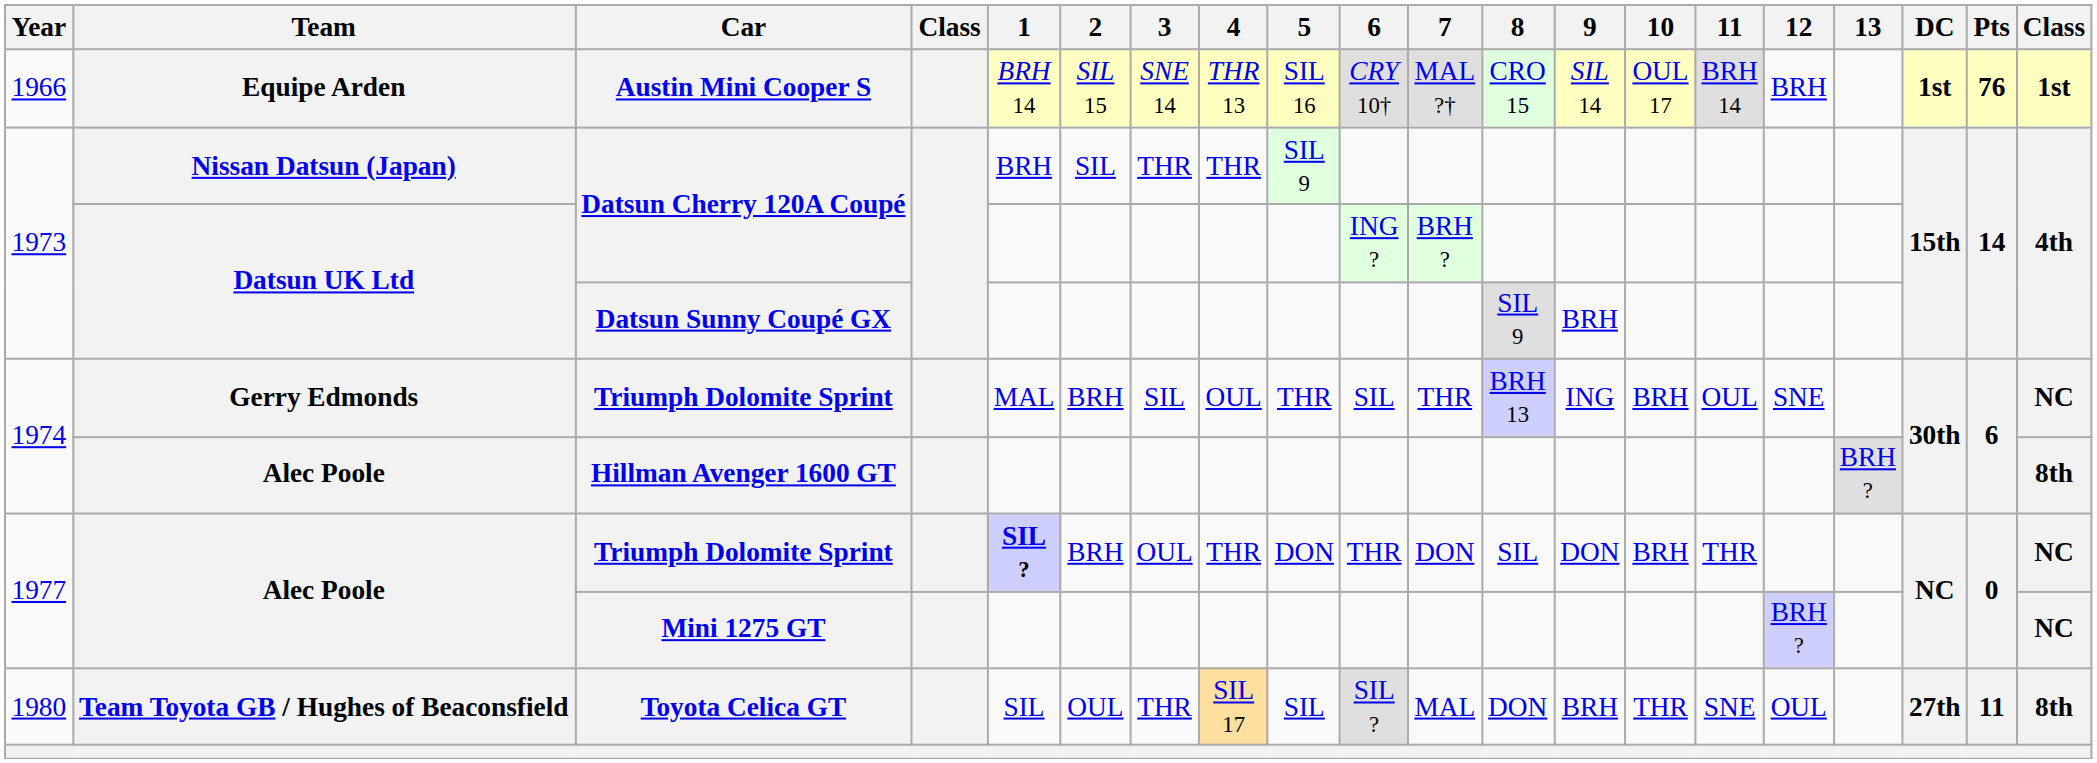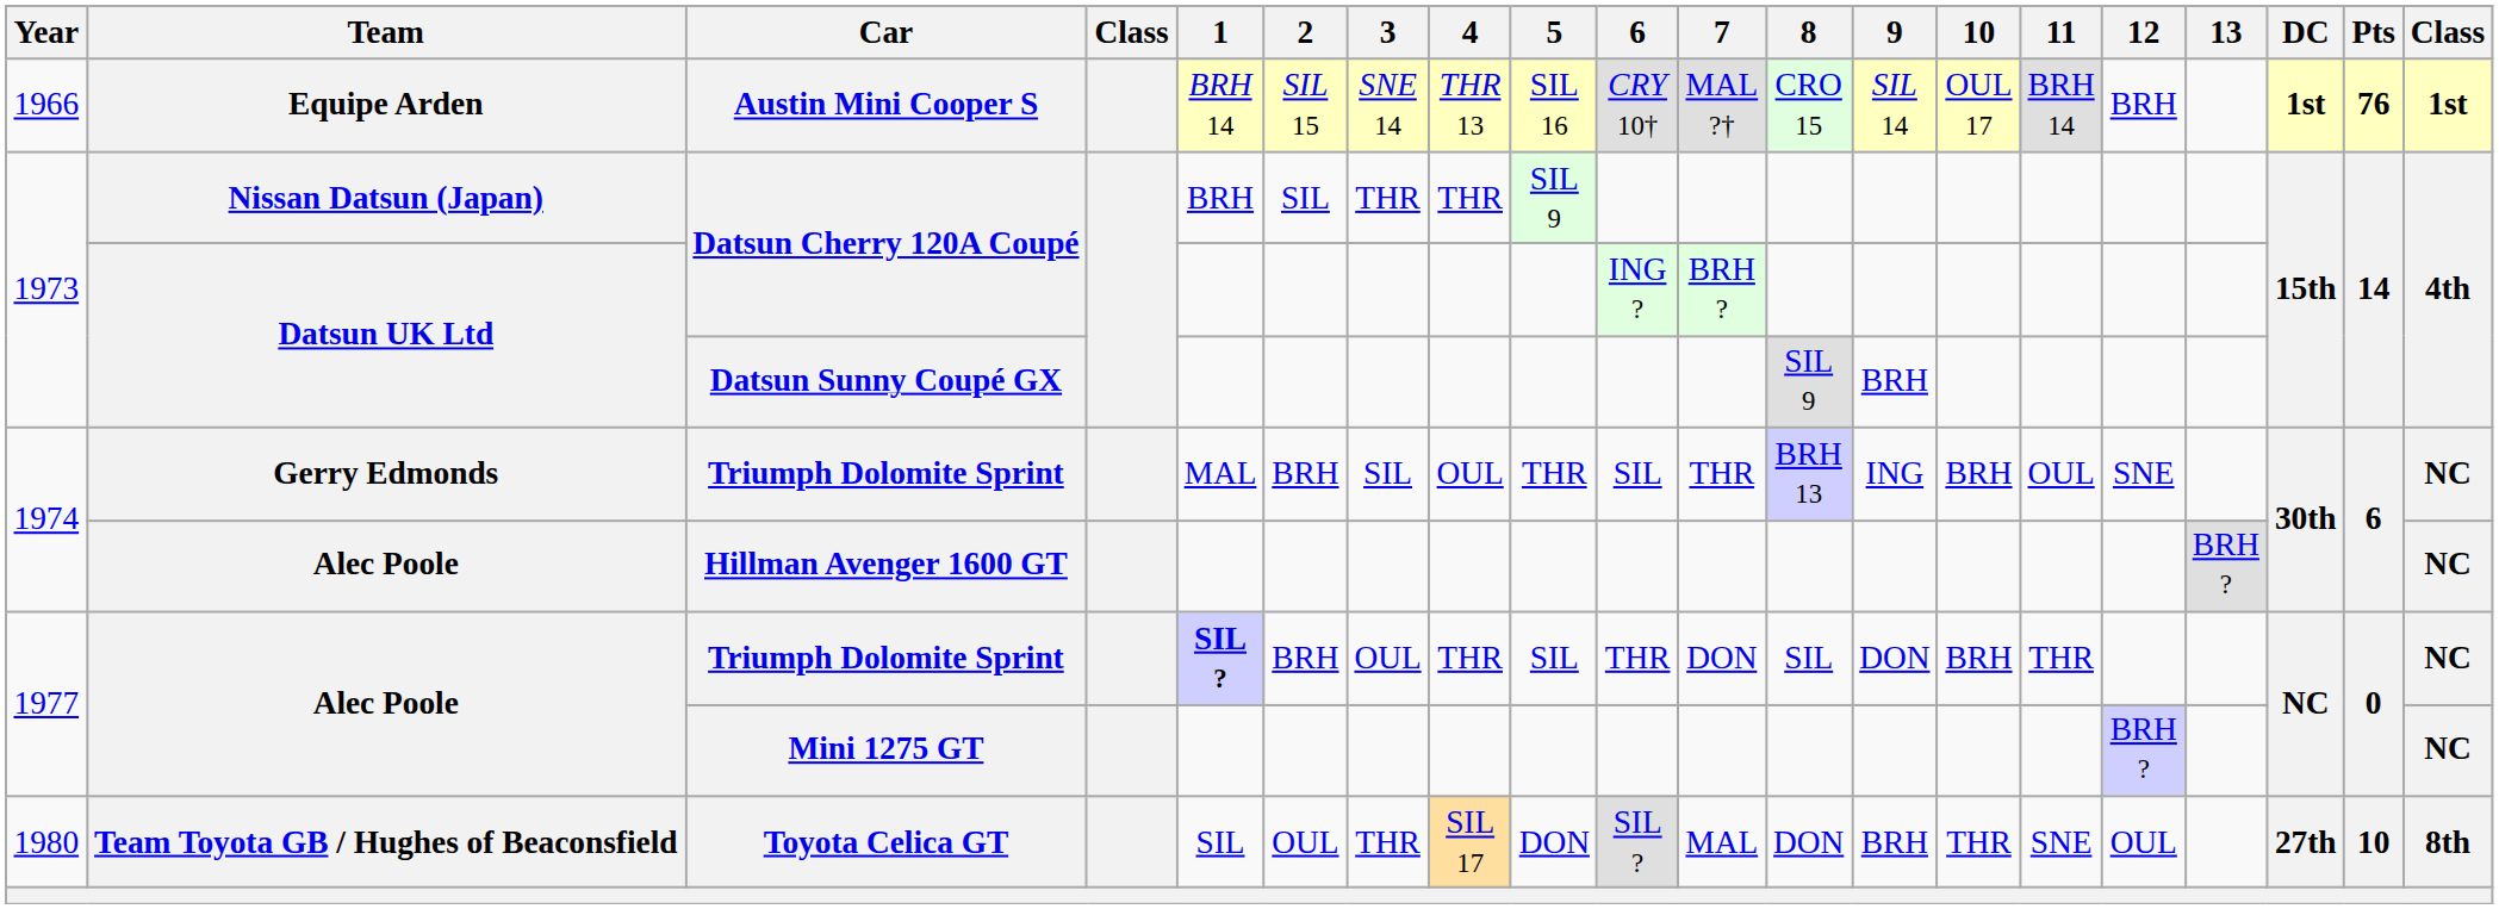 <table class="wikitable" style="text-align:center; font-size:85%">
 <tr>
 <th>Year</th>
 <th>Team</th>
 <th>Car</th>
 <th>Class</th>
 <th>1</th>
 <th>2</th>
 <th>3</th>
 <th>4</th>
 <th>5</th>
 <th>6</th>
 <th>7</th>
 <th>8</th>
 <th>9</th>
 <th>10</th>
 <th>11</th>
 <th>12</th>
 <th>13</th>
 <th>DC</th>
 <th>Pts</th>
 <th>Class</th>
 </tr>
 <tr>
 <td><a href='#'>1966</a></td>
 <th>Equipe Arden</th>
 <th><a href='#'>Austin Mini Cooper S</a></th>
 <th><span></span></th>
 <td style="background:#FFFFBF;"><em><a href='#'>BRH</a></em><br><small>14</small></td>
 <td style="background:#FFFFBF;"><em><a href='#'>SIL</a></em><br><small>15</small></td>
 <td style="background:#FFFFBF;"><em><a href='#'>SNE</a></em><br><small>14</small></td>
 <td style="background:#FFFFBF;"><em><a href='#'>THR</a></em><br><small>13</small></td>
 <td style="background:#FFFFBF;"><a href='#'>SIL</a><br><small>16</small></td>
 <td style="background:#DFDFDF;"><em><a href='#'>CRY</a></em><br><small>10†</small></td>
 <td style="background:#DFDFDF;"><a href='#'>MAL</a><br><small>?†</small></td>
 <td style="background:#DFFFDF;"><a href='#'>CRO</a><br><small>15</small></td>
 <td style="background:#FFFFBF;"><em><a href='#'>SIL</a></em><br><small>14</small></td>
 <td style="background:#FFFFBF;"><a href='#'>OUL</a><br><small>17</small></td>
 <td style="background:#DFDFDF;"><a href='#'>BRH</a><br><small>14</small></td>
 <td><a href='#'>BRH</a></td>
 <td></td>
 <td style="background:#FFFFBF;"><strong>1st</strong></td>
 <td style="background:#FFFFBF;"><strong>76</strong></td>
 <td style="background:#FFFFBF;"><strong>1st</strong></td>
 </tr>
 <tr>
 <td rowspan=3><a href='#'>1973</a></td>
 <th><a href='#'>Nissan Datsun (Japan)</a></th>
 <th rowspan=2><a href='#'>Datsun Cherry 120A Coupé</a></th>
 <th rowspan=3><span></span></th>
 <td><a href='#'>BRH</a></td>
 <td><a href='#'>SIL</a></td>
 <td><a href='#'>THR</a></td>
 <td><a href='#'>THR</a></td>
 <td style="background:#DFFFDF;"><a href='#'>SIL</a><br><small>9</small></td>
 <td></td>
 <td></td>
 <td></td>
 <td></td>
 <td></td>
 <td></td>
 <td></td>
 <td></td>
 <th rowspan=3>15th</th>
 <th rowspan=3>14</th>
 <th rowspan=3>4th</th>
 </tr>
 <tr>
 <th rowspan=2><a href='#'>Datsun UK Ltd</a></th>
 <td></td>
 <td></td>
 <td></td>
 <td></td>
 <td></td>
 <td style="background:#DFFFDF;"><a href='#'>ING</a><br><small>?</small></td>
 <td style="background:#DFFFDF;"><a href='#'>BRH</a><br><small>?</small></td>
 <td></td>
 <td></td>
 <td></td>
 <td></td>
 <td></td>
 <td></td>
 </tr>
 <tr>
 <th><a href='#'>Datsun Sunny Coupé GX</a></th>
 <td></td>
 <td></td>
 <td></td>
 <td></td>
 <td></td>
 <td></td>
 <td></td>
 <td style="background:#DFDFDF;"><a href='#'>SIL</a><br><small>9</small></td>
 <td><a href='#'>BRH</a></td>
 <td></td>
 <td></td>
 <td></td>
 <td></td>
 </tr>
 <tr>
 <td rowspan=2><a href='#'>1974</a></td>
 <th>Gerry Edmonds</th>
 <th><a href='#'>Triumph Dolomite Sprint</a></th>
 <th><span></span></th>
 <td><a href='#'>MAL</a></td>
 <td><a href='#'>BRH</a></td>
 <td><a href='#'>SIL</a></td>
 <td><a href='#'>OUL</a></td>
 <td><a href='#'>THR</a></td>
 <td><a href='#'>SIL</a></td>
 <td><a href='#'>THR</a></td>
 <td style="background:#CFCFFF;"><a href='#'>BRH</a><br><small>13</small></td>
 <td><a href='#'>ING</a></td>
 <td><a href='#'>BRH</a></td>
 <td><a href='#'>OUL</a></td>
 <td><a href='#'>SNE</a></td>
 <td></td>
 <th rowspan=2>30th</th>
 <th rowspan=2>6</th>
 <th>NC</th>
 </tr>
 <tr>
 <th>Alec Poole</th>
 <th><a href='#'>Hillman Avenger 1600 GT</a></th>
 <th><span></span></th>
 <td></td>
 <td></td>
 <td></td>
 <td></td>
 <td></td>
 <td></td>
 <td></td>
 <td></td>
 <td></td>
 <td></td>
 <td></td>
 <td></td>
 <td style="background:#DFDFDF;"><a href='#'>BRH</a><br><small>?</small></td>
-<th>8th</th>
+<th>NC</th>
 </tr>
 <tr>
 <td rowspan=2><a href='#'>1977</a></td>
 <th rowspan=2>Alec Poole</th>
 <th><a href='#'>Triumph Dolomite Sprint</a></th>
 <th><span></span></th>
 <td style="background:#CFCFFF;"><strong><a href='#'>SIL</a><br><small>?</small></strong></td>
 <td><a href='#'>BRH</a></td>
 <td><a href='#'>OUL</a></td>
 <td><a href='#'>THR</a></td>
-<td><a href='#'>DON</a></td>
+<td><a href='#'>SIL</a></td>
 <td><a href='#'>THR</a></td>
 <td><a href='#'>DON</a></td>
 <td><a href='#'>SIL</a></td>
 <td><a href='#'>DON</a></td>
 <td><a href='#'>BRH</a></td>
 <td><a href='#'>THR</a></td>
 <td></td>
 <td></td>
 <th rowspan=2>NC</th>
 <th rowspan=2>0</th>
 <th>NC</th>
 </tr>
 <tr>
 <th><a href='#'>Mini 1275 GT</a></th>
 <th><span></span></th>
 <td></td>
 <td></td>
 <td></td>
 <td></td>
 <td></td>
 <td></td>
 <td></td>
 <td></td>
 <td></td>
 <td></td>
 <td></td>
 <td style="background:#CFCFFF;"><a href='#'>BRH</a><br><small>?</small></td>
 <td></td>
 <th>NC</th>
 </tr>
 <tr>
 <td><a href='#'>1980</a></td>
 <th><a href='#'>Team Toyota GB</a> / Hughes of Beaconsfield</th>
 <th><a href='#'>Toyota Celica GT</a></th>
 <th><span></span></th>
 <td><a href='#'>SIL</a></td>
 <td><a href='#'>OUL</a></td>
 <td><a href='#'>THR</a></td>
 <td style="background:#FFDF9F;"><a href='#'>SIL</a><br><small>17</small></td>
-<td><a href='#'>SIL</a></td>
+<td><a href='#'>DON</a></td>
 <td style="background:#DFDFDF;"><a href='#'>SIL</a><br><small>?</small></td>
 <td><a href='#'>MAL</a></td>
 <td><a href='#'>DON</a></td>
 <td><a href='#'>BRH</a></td>
 <td><a href='#'>THR</a></td>
 <td><a href='#'>SNE</a></td>
 <td><a href='#'>OUL</a></td>
 <td></td>
 <th>27th</th>
-<th>11</th>
+<th>10</th>
 <th>8th</th>
 </tr>
 <tr>
 <th colspan="20"></th>
 </tr>
 </table>
